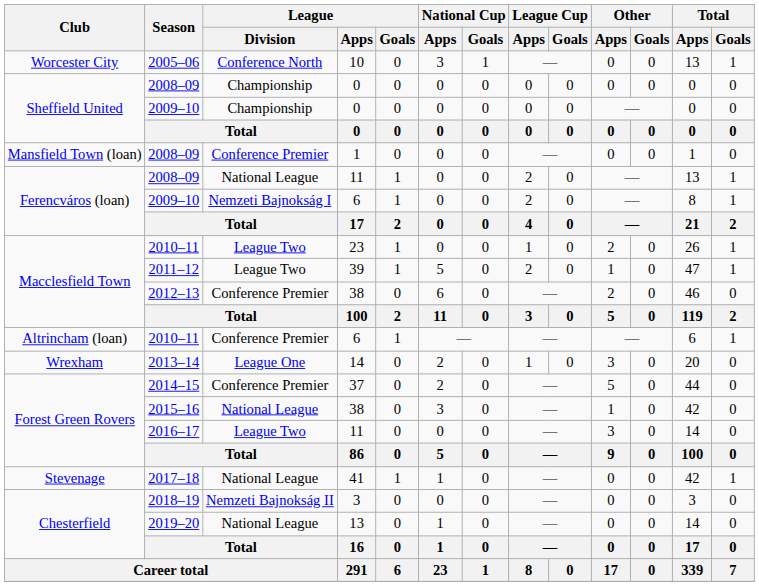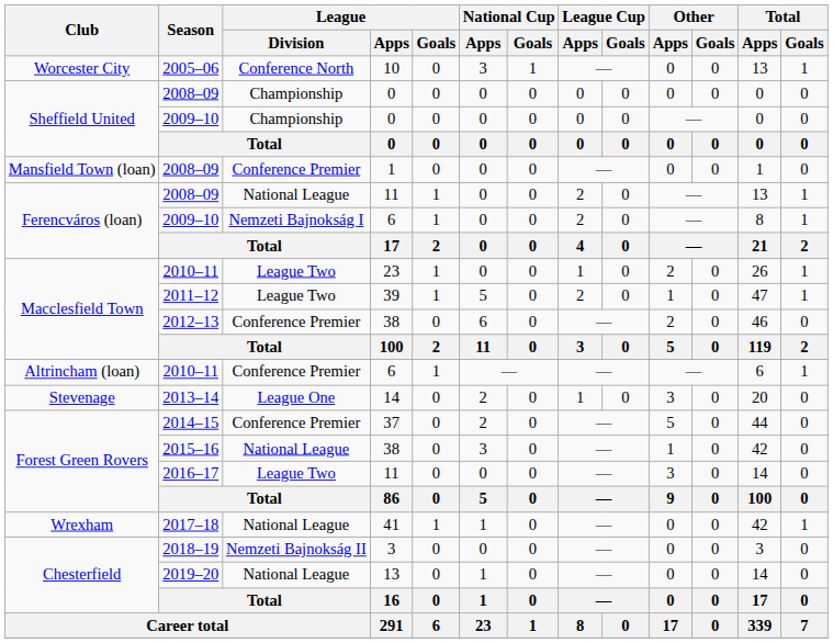 <table class="wikitable" style="text-align:center">
 <tr>
 <th rowspan="2">Club</th>
 <th rowspan="2">Season</th>
 <th colspan="3">League</th>
 <th colspan="2">National Cup</th>
 <th colspan="2">League Cup</th>
 <th colspan="2">Other</th>
 <th colspan="2">Total</th>
 </tr>
 <tr>
 <th>Division</th>
 <th>Apps</th>
 <th>Goals</th>
 <th>Apps</th>
 <th>Goals</th>
 <th>Apps</th>
 <th>Goals</th>
 <th>Apps</th>
 <th>Goals</th>
 <th>Apps</th>
 <th>Goals</th>
 </tr>
 <tr>
 <td><a href='#'>Worcester City</a></td>
 <td align="center"><a href='#'>2005–06</a></td>
 <td><a href='#'>Conference North</a></td>
 <td>10</td>
 <td>0</td>
 <td>3</td>
 <td>1</td>
 <td colspan="2">—</td>
 <td>0</td>
 <td>0</td>
 <td>13</td>
 <td>1</td>
 </tr>
 <tr>
 <td rowspan="3"><a href='#'>Sheffield United</a></td>
 <td align="center"><a href='#'>2008–09</a></td>
 <td>Championship</td>
 <td>0</td>
 <td>0</td>
 <td>0</td>
 <td>0</td>
 <td>0</td>
 <td>0</td>
 <td>0</td>
 <td>0</td>
 <td>0</td>
 <td>0</td>
 </tr>
 <tr>
 <td align="center"><a href='#'>2009–10</a></td>
 <td>Championship</td>
 <td>0</td>
 <td>0</td>
 <td>0</td>
 <td>0</td>
 <td>0</td>
 <td>0</td>
 <td colspan="2">—</td>
 <td>0</td>
 <td>0</td>
 </tr>
 <tr>
 <th colspan="2">Total</th>
 <th>0</th>
 <th>0</th>
 <th>0</th>
 <th>0</th>
 <th>0</th>
 <th>0</th>
 <th>0</th>
 <th>0</th>
 <th>0</th>
 <th>0</th>
 </tr>
 <tr>
 <td><a href='#'>Mansfield Town</a> (loan)</td>
 <td align="center"><a href='#'>2008–09</a></td>
 <td><a href='#'>Conference Premier</a></td>
 <td>1</td>
 <td>0</td>
 <td>0</td>
 <td>0</td>
 <td colspan=2>—</td>
 <td>0</td>
 <td>0</td>
 <td>1</td>
 <td>0</td>
 </tr>
 <tr>
 <td rowspan="3"><a href='#'>Ferencváros</a> (loan)</td>
 <td align="center"><a href='#'>2008–09</a></td>
 <td>National League</td>
 <td>11</td>
 <td>1</td>
 <td>0</td>
 <td>0</td>
 <td>2</td>
 <td>0</td>
 <td colspan="2">—</td>
 <td>13</td>
 <td>1</td>
 </tr>
 <tr>
 <td><a href='#'>2009–10</a></td>
 <td><a href='#'>Nemzeti Bajnokság I</a></td>
 <td>6</td>
 <td>1</td>
 <td>0</td>
 <td>0</td>
 <td>2</td>
 <td>0</td>
 <td colspan="2">—</td>
 <td>8</td>
 <td>1</td>
 </tr>
 <tr>
 <th colspan="2">Total</th>
 <th>17</th>
 <th>2</th>
 <th>0</th>
 <th>0</th>
 <th>4</th>
 <th>0</th>
 <th colspan="2">—</th>
 <th>21</th>
 <th>2</th>
 </tr>
 <tr>
 <td rowspan=4><a href='#'>Macclesfield Town</a></td>
 <td align="center"><a href='#'>2010–11</a></td>
 <td><a href='#'>League Two</a></td>
 <td>23</td>
 <td>1</td>
 <td>0</td>
 <td>0</td>
 <td>1</td>
 <td>0</td>
 <td>2</td>
 <td>0</td>
 <td>26</td>
 <td>1</td>
 </tr>
 <tr>
 <td align="center"><a href='#'>2011–12</a></td>
 <td>League Two</td>
 <td>39</td>
 <td>1</td>
 <td>5</td>
 <td>0</td>
 <td>2</td>
 <td>0</td>
 <td>1</td>
 <td>0</td>
 <td>47</td>
 <td>1</td>
 </tr>
 <tr>
 <td align="center"><a href='#'>2012–13</a></td>
 <td>Conference Premier</td>
 <td>38</td>
 <td>0</td>
 <td>6</td>
 <td>0</td>
 <td colspan=2>—</td>
 <td>2</td>
 <td>0</td>
 <td>46</td>
 <td>0</td>
 </tr>
 <tr>
 <th colspan=2>Total</th>
 <th>100</th>
 <th>2</th>
 <th>11</th>
 <th>0</th>
 <th>3</th>
 <th>0</th>
 <th>5</th>
 <th>0</th>
 <th>119</th>
 <th>2</th>
 </tr>
 <tr>
 <td><a href='#'>Altrincham</a> (loan)</td>
 <td align="center"><a href='#'>2010–11</a></td>
 <td>Conference Premier</td>
 <td>6</td>
 <td>1</td>
 <td colspan="2">—</td>
 <td colspan="2">—</td>
 <td colspan="2">—</td>
 <td>6</td>
 <td>1</td>
 </tr>
 <tr>
-<td><a href='#'>Wrexham</a></td>
+<td><a href='#'>Stevenage</a></td>
 <td align="center"><a href='#'>2013–14</a></td>
 <td><a href='#'>League One</a></td>
 <td>14</td>
 <td>0</td>
 <td>2</td>
 <td>0</td>
 <td>1</td>
 <td>0</td>
 <td>3</td>
 <td>0</td>
 <td>20</td>
 <td>0</td>
 </tr>
 <tr>
 <td rowspan=4><a href='#'>Forest Green Rovers</a></td>
 <td><a href='#'>2014–15</a></td>
 <td>Conference Premier</td>
 <td>37</td>
 <td>0</td>
 <td>2</td>
 <td>0</td>
 <td colspan=2>—</td>
 <td>5</td>
 <td>0</td>
 <td>44</td>
 <td>0</td>
 </tr>
 <tr>
 <td><a href='#'>2015–16</a></td>
 <td><a href='#'>National League</a></td>
 <td>38</td>
 <td>0</td>
 <td>3</td>
 <td>0</td>
 <td colspan=2>—</td>
 <td>1</td>
 <td>0</td>
 <td>42</td>
 <td>0</td>
 </tr>
 <tr>
 <td><a href='#'>2016–17</a></td>
 <td><a href='#'>League Two</a></td>
 <td>11</td>
 <td>0</td>
 <td>0</td>
 <td>0</td>
 <td colspan=2>—</td>
 <td>3</td>
 <td>0</td>
 <td>14</td>
 <td>0</td>
 </tr>
 <tr>
 <th colspan=2>Total</th>
 <th>86</th>
 <th>0</th>
 <th>5</th>
 <th>0</th>
 <th colspan=2>—</th>
 <th>9</th>
 <th>0</th>
 <th>100</th>
 <th>0</th>
 </tr>
 <tr>
-<td><a href='#'>Stevenage</a></td>
+<td><a href='#'>Wrexham</a></td>
 <td><a href='#'>2017–18</a></td>
 <td>National League</td>
 <td>41</td>
 <td>1</td>
 <td>1</td>
 <td>0</td>
 <td colspan=2>—</td>
 <td>0</td>
 <td>0</td>
 <td>42</td>
 <td>1</td>
 </tr>
 <tr>
 <td rowspan="3"><a href='#'>Chesterfield</a></td>
 <td><a href='#'>2018–19</a></td>
 <td><a href='#'>Nemzeti Bajnokság II</a></td>
 <td>3</td>
 <td>0</td>
 <td>0</td>
 <td>0</td>
 <td colspan=2>—</td>
 <td>0</td>
 <td>0</td>
 <td>3</td>
 <td>0</td>
 </tr>
 <tr>
 <td><a href='#'>2019–20</a></td>
 <td>National League</td>
 <td>13</td>
 <td>0</td>
 <td>1</td>
 <td>0</td>
 <td colspan=2>—</td>
 <td>0</td>
 <td>0</td>
 <td>14</td>
 <td>0</td>
 </tr>
 <tr>
 <th colspan="2">Total</th>
 <th>16</th>
 <th>0</th>
 <th>1</th>
 <th>0</th>
 <th colspan="2">—</th>
 <th>0</th>
 <th>0</th>
 <th>17</th>
 <th>0</th>
 </tr>
 <tr>
 <th colspan="3">Career total</th>
 <th>291</th>
 <th>6</th>
 <th>23</th>
 <th>1</th>
 <th>8</th>
 <th>0</th>
 <th>17</th>
 <th>0</th>
 <th>339</th>
 <th>7</th>
 </tr>
 <tr>
 </tr>
 </table>
